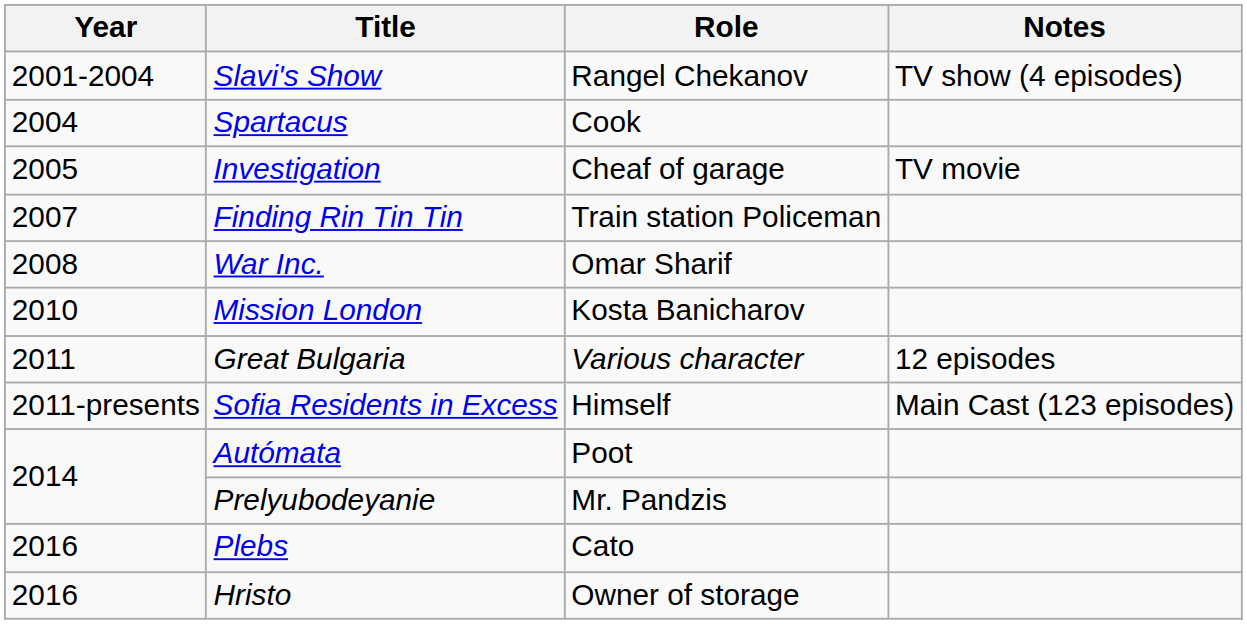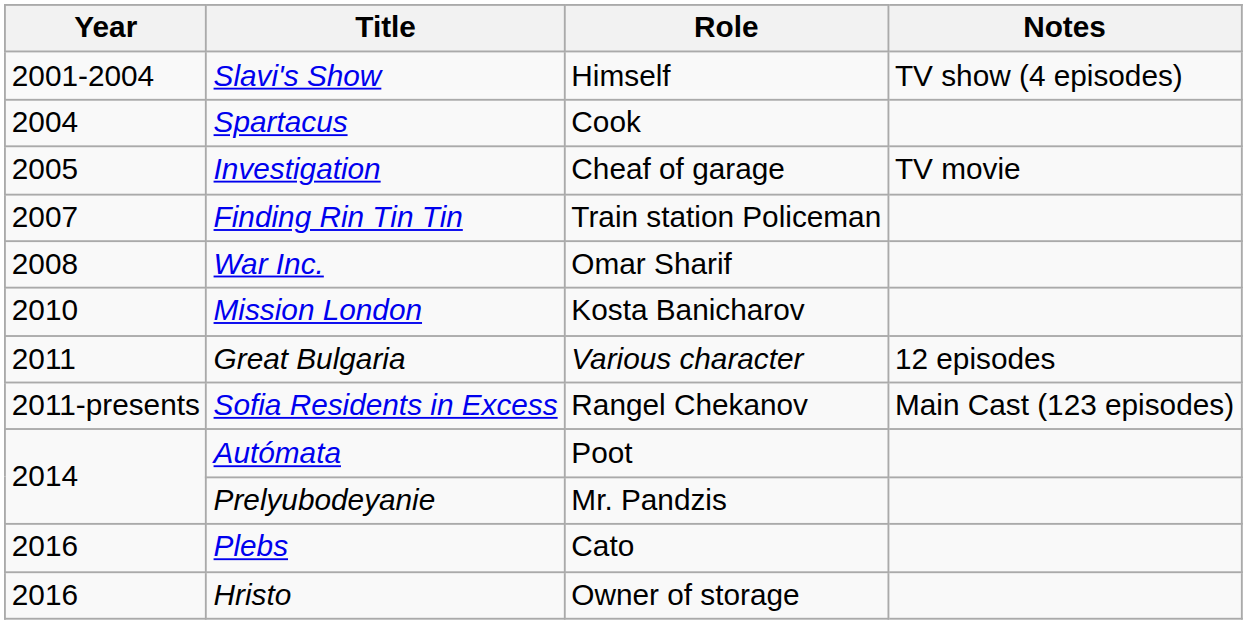 <table class="wikitable">
 <tr>
 <th>Year</th>
 <th>Title</th>
 <th>Role</th>
 <th>Notes</th>
 </tr>
 <tr>
 <td>2001-2004</td>
 <td><em><a href='#'>Slavi's Show</a></em></td>
-<td>Rangel Chekanov</td>
+<td>Himself</td>
 <td>TV show (4 episodes)</td>
 </tr>
 <tr>
 <td>2004</td>
 <td><em><a href='#'>Spartacus</a></em></td>
 <td>Cook</td>
 <td></td>
 </tr>
 <tr>
 <td>2005</td>
 <td><em><a href='#'>Investigation</a></em></td>
 <td>Cheaf of garage</td>
 <td>TV movie</td>
 </tr>
 <tr>
 <td>2007</td>
 <td><em><a href='#'>Finding Rin Tin Tin</a></em></td>
 <td>Train station Policeman</td>
 <td></td>
 </tr>
 <tr>
 <td>2008</td>
 <td><em><a href='#'>War Inc.</a></em></td>
 <td>Omar Sharif</td>
 <td></td>
 </tr>
 <tr>
 <td>2010</td>
 <td><em><a href='#'>Mission London</a></em></td>
 <td>Kosta Banicharov</td>
 <td></td>
 </tr>
 <tr>
 <td>2011</td>
 <td><em>Great Bulgaria</em></td>
 <td><em>Various character</em></td>
 <td>12 episodes</td>
 </tr>
 <tr>
 <td>2011-presents</td>
 <td><em><a href='#'>Sofia Residents in Excess</a></em></td>
-<td>Himself</td>
+<td>Rangel Chekanov</td>
 <td>Main Cast (123 episodes)</td>
 </tr>
 <tr>
 <td rowspan="2">2014</td>
 <td><em><a href='#'>Autómata</a></em></td>
 <td>Poot</td>
 <td></td>
 </tr>
 <tr>
 <td><em>Prelyubodeyanie</em></td>
 <td>Mr. Pandzis</td>
 <td></td>
 </tr>
 <tr>
 <td>2016</td>
 <td><em><a href='#'>Plebs</a></em></td>
 <td>Cato</td>
 <td></td>
 </tr>
 <tr>
 <td>2016</td>
 <td><em>Hristo</em></td>
 <td>Owner of storage</td>
 <td></td>
 </tr>
 </table>
